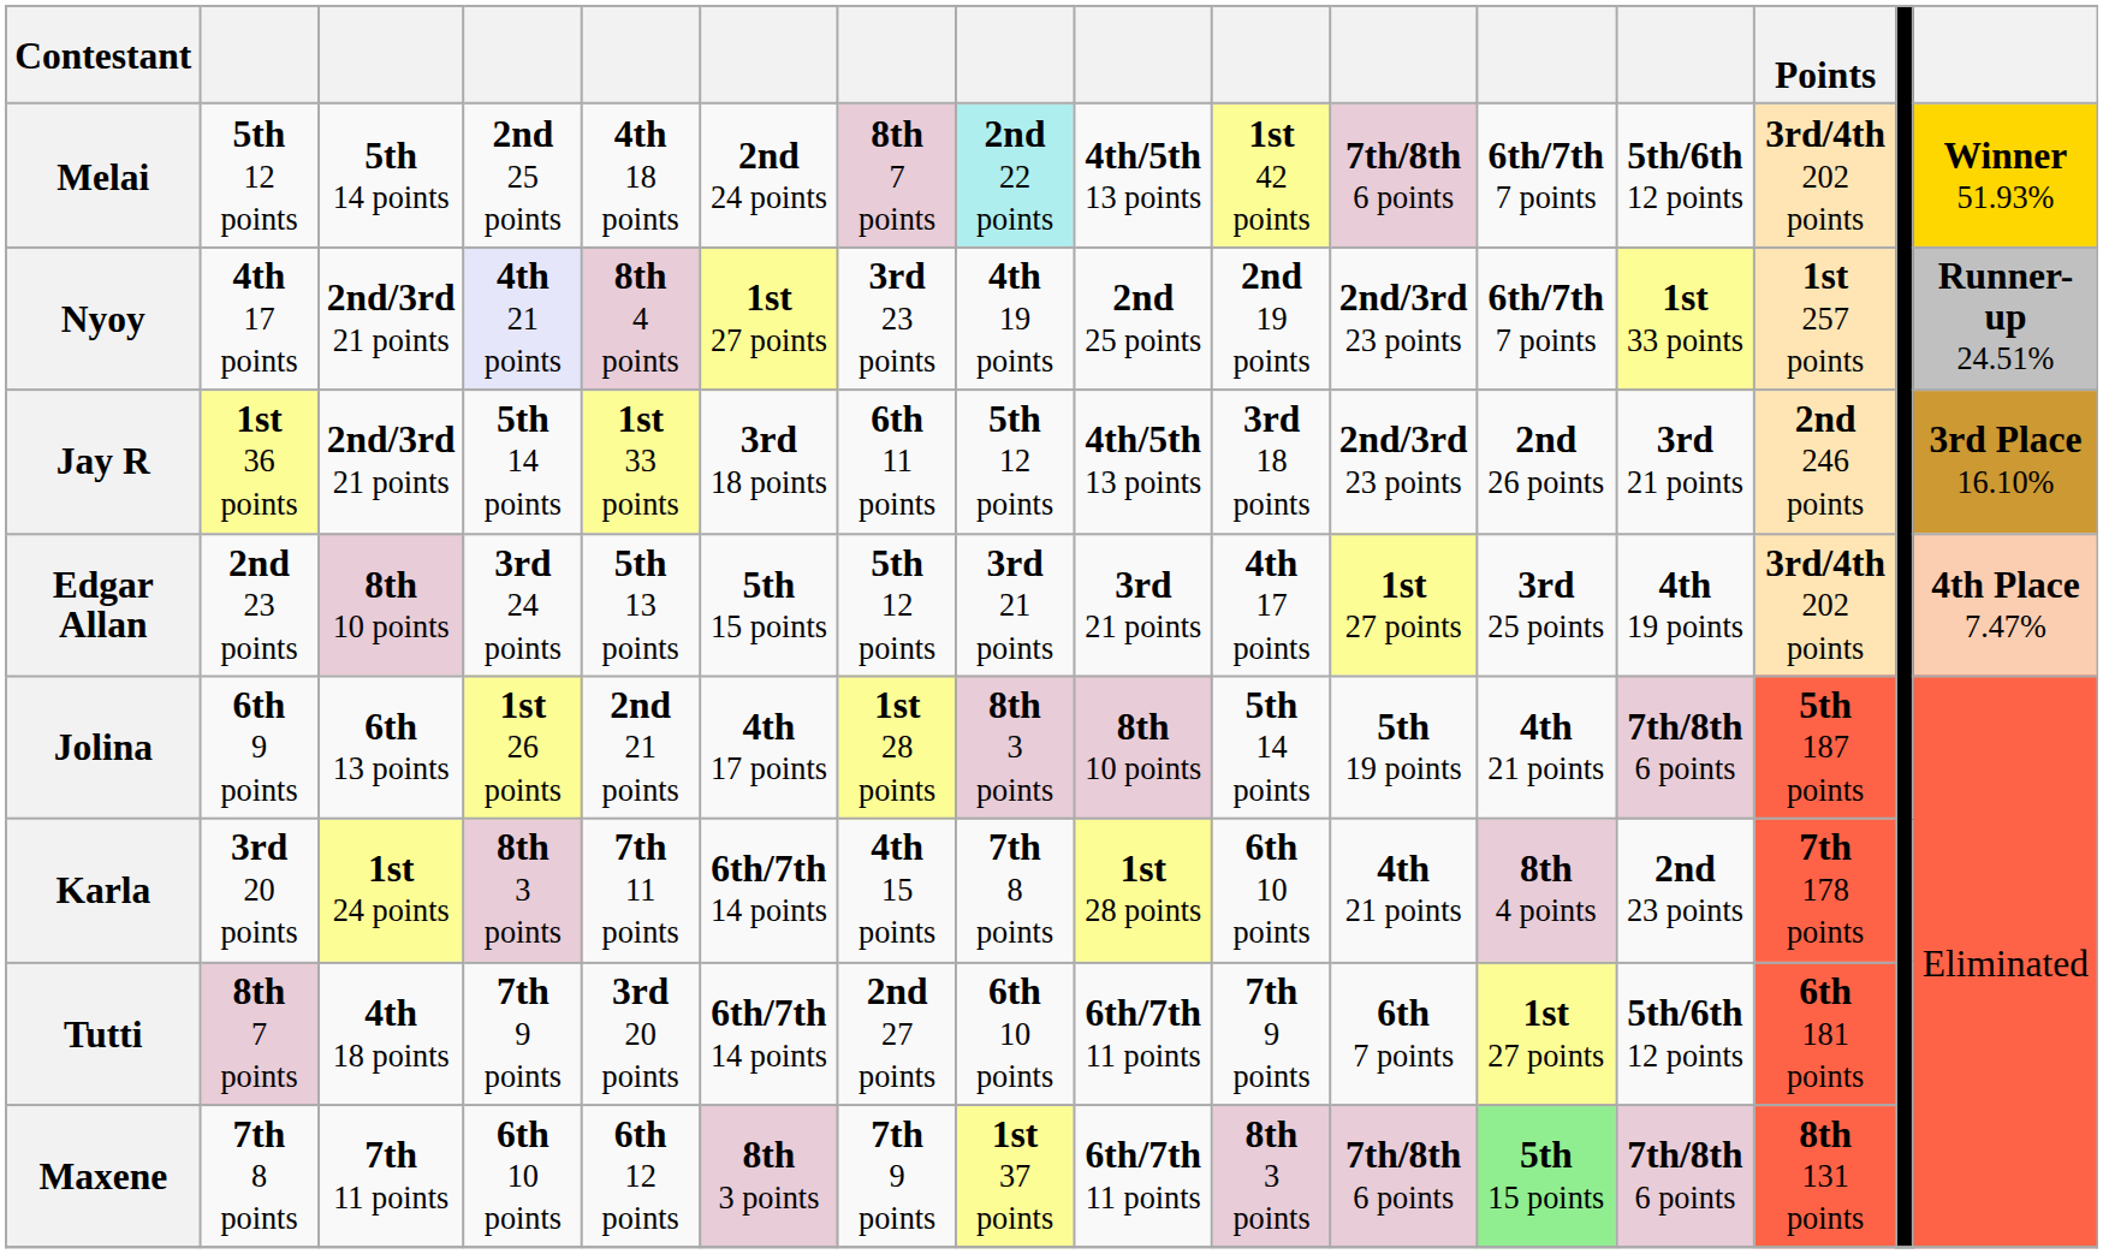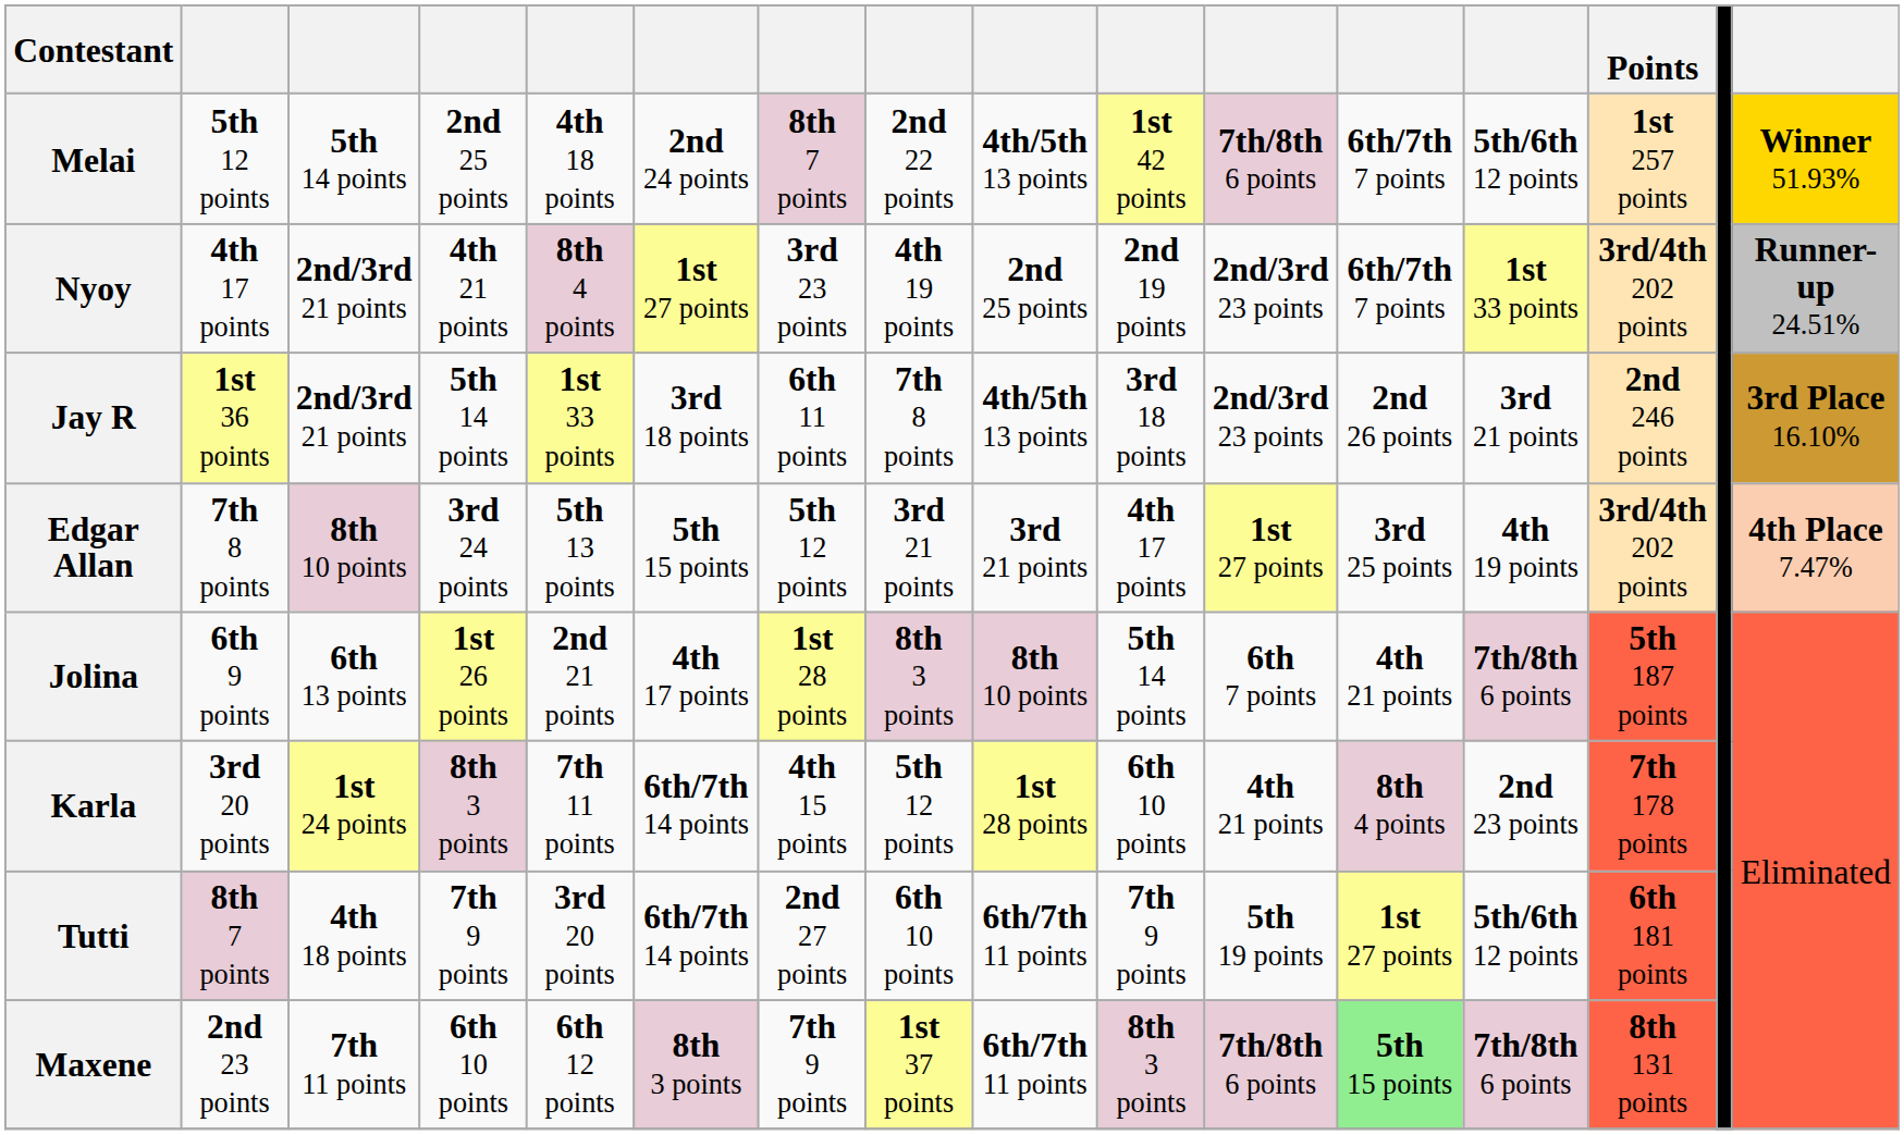 <table class="wikitable" style="text-align:center; line-height:17px; width:100%;">
 <tr>
 <th scope="col" width="09%">Contestant</th>
 <th scope="col" width="07%"><a href='#'></a></th>
 <th scope="col" width="07%"><a href='#'></a></th>
 <th scope="col" width="07%"><a href='#'></a></th>
 <th scope="col" width="07%"><a href='#'></a></th>
 <th scope="col" width="07%"><a href='#'></a></th>
 <th scope="col" width="07%"><a href='#'></a></th>
 <th scope="col" width="07%"><a href='#'></a></th>
 <th scope="col" width="07%"><a href='#'></a></th>
 <th scope="col" width="07%"><a href='#'></a></th>
 <th scope="col" width="07%"><a href='#'></a></th>
 <th scope="col" width="07%"><a href='#'></a></th>
 <th scope="col" width="07%"><a href='#'></a></th>
 <th scope="col" width="07%"><br>Points</th>
 <th scope="col" rowspan="9" style="background:black;" width="01%"></th>
 <th scope="col" width="07%"><a href='#'></a></th>
 </tr>
 <tr>
 <th>Melai</th>
 <td><strong>5th</strong><br><small>12 points</small></td>
 <td><strong>5th</strong><br><small>14 points</small></td>
 <td><strong>2nd</strong><br><small>25 points</small></td>
 <td><strong>4th</strong><br><small>18 points</small></td>
 <td><strong>2nd</strong><br><small>24 points</small></td>
 <td style="background:#E8CCD7;"><strong>8th</strong><br><small>7 points</small></td>
-<td style="background: paleturquoise;"><strong>2nd</strong><br><small>22 points</small></td>
+<td><strong>2nd</strong><br><small>22 points</small></td>
 <td><strong>4th/5th</strong><br><small>13 points</small></td>
 <td style="background:#FDFD96;"><strong>1st</strong><br><small>42 points</small></td>
 <td style="background:#E8CCD7;"><strong>7th/8th</strong><br><small>6 points</small></td>
 <td><strong>6th/7th</strong><br><small>7 points</small></td>
 <td><strong>5th/6th</strong><br><small>12 points</small></td>
-<td style="background:#FFE5B4;"><strong>3rd/4th</strong><br><small>202 points</small></td>
+<td style="background:#FFE5B4;"><strong>1st</strong><br><small>257 points</small></td>
 <td style="background:gold;"><strong>Winner</strong><br><small>51.93%</small></td>
 </tr>
 <tr>
 <th>Nyoy</th>
 <td><strong>4th</strong><br><small>17 points</small></td>
 <td><strong>2nd/3rd</strong><br><small>21 points</small></td>
-<td style="background: lavender;"><strong>4th</strong><br><small>21 points</small></td>
+<td><strong>4th</strong><br><small>21 points</small></td>
 <td style="background:#E8CCD7;"><strong>8th</strong><br><small>4 points</small></td>
 <td style="background:#FDFD96;"><strong>1st</strong><br><small>27 points</small></td>
 <td><strong>3rd</strong><br><small>23 points</small></td>
 <td><strong>4th</strong><br><small>19 points</small></td>
 <td><strong>2nd</strong><br><small>25 points</small></td>
 <td><strong>2nd</strong><br><small>19 points</small></td>
 <td><strong>2nd/3rd</strong><br><small>23 points</small></td>
 <td><strong>6th/7th</strong><br><small>7 points</small></td>
 <td style="background:#FDFD96;"><strong>1st</strong><br><small>33 points</small></td>
-<td style="background:#FFE5B4;"><strong>1st</strong><br><small>257 points</small></td>
+<td style="background:#FFE5B4;"><strong>3rd/4th</strong><br><small>202 points</small></td>
 <td style="background:silver;"><strong>Runner-up</strong><br><small>24.51%</small></td>
 </tr>
 <tr>
 <th>Jay R</th>
 <td style="background:#FDFD96;"><strong>1st</strong><br><small>36 points</small></td>
 <td><strong>2nd/3rd</strong><br><small>21 points</small></td>
 <td><strong>5th</strong><br><small>14 points</small></td>
 <td style="background:#FDFD96;"><strong>1st</strong><br><small>33 points</small></td>
 <td><strong>3rd</strong><br><small>18 points</small></td>
 <td><strong>6th</strong><br><small>11 points</small></td>
-<td><strong>5th</strong><br><small>12 points</small></td>
+<td><strong>7th</strong><br><small>8 points</small></td>
 <td><strong>4th/5th</strong><br><small>13 points</small></td>
 <td><strong>3rd</strong><br><small>18 points</small></td>
 <td><strong>2nd/3rd</strong><br><small>23 points</small></td>
 <td><strong>2nd</strong><br><small>26 points</small></td>
 <td><strong>3rd</strong><br><small>21 points</small></td>
 <td style="background:#FFE5B4;"><strong>2nd</strong><br><small>246 points</small></td>
 <td style="background:#CC9933;"><strong>3rd Place</strong><br><small>16.10%</small></td>
 </tr>
 <tr>
 <th>Edgar Allan</th>
-<td><strong>2nd</strong><br><small>23 points</small></td>
+<td><strong>7th</strong><br><small>8 points</small></td>
 <td style="background:#E8CCD7;"><strong>8th</strong><br><small>10 points</small></td>
 <td><strong>3rd</strong><br><small>24 points</small></td>
 <td><strong>5th</strong><br><small>13 points</small></td>
 <td><strong>5th</strong><br><small>15 points</small></td>
 <td><strong>5th</strong><br><small>12 points</small></td>
 <td><strong>3rd</strong><br><small>21 points</small></td>
 <td><strong>3rd</strong><br><small>21 points</small></td>
 <td><strong>4th</strong><br><small>17 points</small></td>
 <td style="background:#FDFD96;"><strong>1st</strong><br><small>27 points</small></td>
 <td><strong>3rd</strong><br><small>25 points</small></td>
 <td><strong>4th</strong><br><small>19 points</small></td>
 <td style="background:#FFE5B4;"><strong>3rd/4th</strong><br><small>202 points</small></td>
 <td style="background:#FBCEB1;"><strong>4th Place</strong><br><small>7.47%</small></td>
 </tr>
 <tr>
 <th>Jolina</th>
 <td><strong>6th</strong><br><small>9 points</small></td>
 <td><strong>6th</strong><br><small>13 points</small></td>
 <td style="background:#FDFD96;"><strong>1st</strong><br><small>26 points</small></td>
 <td><strong>2nd</strong><br><small>21 points</small></td>
 <td><strong>4th</strong><br><small>17 points</small></td>
 <td style="background:#FDFD96;"><strong>1st</strong><br><small>28 points</small></td>
 <td style="background:#E8CCD7;"><strong>8th</strong><br><small>3 points</small></td>
 <td style="background:#E8CCD7;"><strong>8th</strong><br><small>10 points</small></td>
 <td><strong>5th</strong><br><small>14 points</small></td>
-<td><strong>5th</strong><br><small>19 points</small></td>
+<td><strong>6th</strong><br><small>7 points</small></td>
 <td><strong>4th</strong><br><small>21 points</small></td>
 <td style="background:#E8CCD7;"><strong>7th/8th</strong><br><small>6 points</small></td>
 <td style="background:tomato"><strong>5th</strong><br><small>187 points</small></td>
 <td rowspan="4" style="background:tomato;">Eliminated<br></td>
 </tr>
 <tr>
 <th>Karla</th>
 <td><strong>3rd</strong><br><small>20 points</small></td>
 <td style="background:#FDFD96;"><strong>1st</strong><br><small>24 points</small></td>
 <td style="background:#E8CCD7;"><strong>8th</strong><br><small>3 points</small></td>
 <td><strong>7th</strong><br><small>11 points</small></td>
 <td><strong>6th/7th</strong><br><small>14 points</small></td>
 <td><strong>4th</strong><br><small>15 points</small></td>
-<td><strong>7th</strong><br><small>8 points</small></td>
+<td><strong>5th</strong><br><small>12 points</small></td>
 <td style="background:#FDFD96;"><strong>1st</strong><br><small>28 points</small></td>
 <td><strong>6th</strong><br><small>10 points</small></td>
 <td><strong>4th</strong><br><small>21 points</small></td>
 <td style="background:#E8CCD7;"><strong>8th</strong><br><small>4 points</small></td>
 <td><strong>2nd</strong><br><small>23 points</small></td>
 <td style="background:tomato"><strong>7th</strong><br><small>178 points</small></td>
 </tr>
 <tr>
 <th>Tutti</th>
 <td style="background:#E8CCD7;"><strong>8th</strong><br><small>7 points</small></td>
 <td><strong>4th</strong><br><small>18 points</small></td>
 <td><strong>7th</strong><br><small>9 points</small></td>
 <td><strong>3rd</strong><br><small>20 points</small></td>
 <td><strong>6th/7th</strong><br><small>14 points</small></td>
 <td><strong>2nd</strong><br><small>27 points</small></td>
 <td><strong>6th</strong><br><small>10 points</small></td>
 <td><strong>6th/7th</strong><br><small>11 points</small></td>
 <td><strong>7th</strong><br><small>9 points</small></td>
-<td><strong>6th</strong><br><small>7 points</small></td>
+<td><strong>5th</strong><br><small>19 points</small></td>
 <td style="background:#FDFD96;"><strong>1st</strong><br><small>27 points</small></td>
 <td><strong>5th/6th</strong><br><small>12 points</small></td>
 <td style="background:tomato"><strong>6th</strong><br><small>181 points</small></td>
 </tr>
 <tr>
 <th>Maxene</th>
-<td><strong>7th</strong><br><small>8 points</small></td>
+<td><strong>2nd</strong><br><small>23 points</small></td>
 <td><strong>7th</strong><br><small>11 points</small></td>
 <td><strong>6th</strong><br><small>10 points</small></td>
 <td><strong>6th</strong><br><small>12 points</small></td>
 <td style="background:#E8CCD7;"><strong>8th</strong><br><small>3 points</small></td>
 <td><strong>7th</strong><br><small>9 points</small></td>
 <td style="background:#FDFD96;"><strong>1st</strong><br><small>37 points</small></td>
 <td><strong>6th/7th</strong><br><small>11 points</small></td>
 <td style="background:#E8CCD7;"><strong>8th</strong><br><small>3 points</small></td>
 <td style="background:#E8CCD7;"><strong>7th/8th</strong><br><small>6 points</small></td>
 <td style="background: lightgreen;"><strong>5th</strong><br><small>15 points</small></td>
 <td style="background:#E8CCD7;"><strong>7th/8th</strong><br><small>6 points</small></td>
 <td style="background:tomato"><strong>8th</strong><br><small>131 points</small></td>
 </tr>
 <tr>
 </tr>
 </table>
